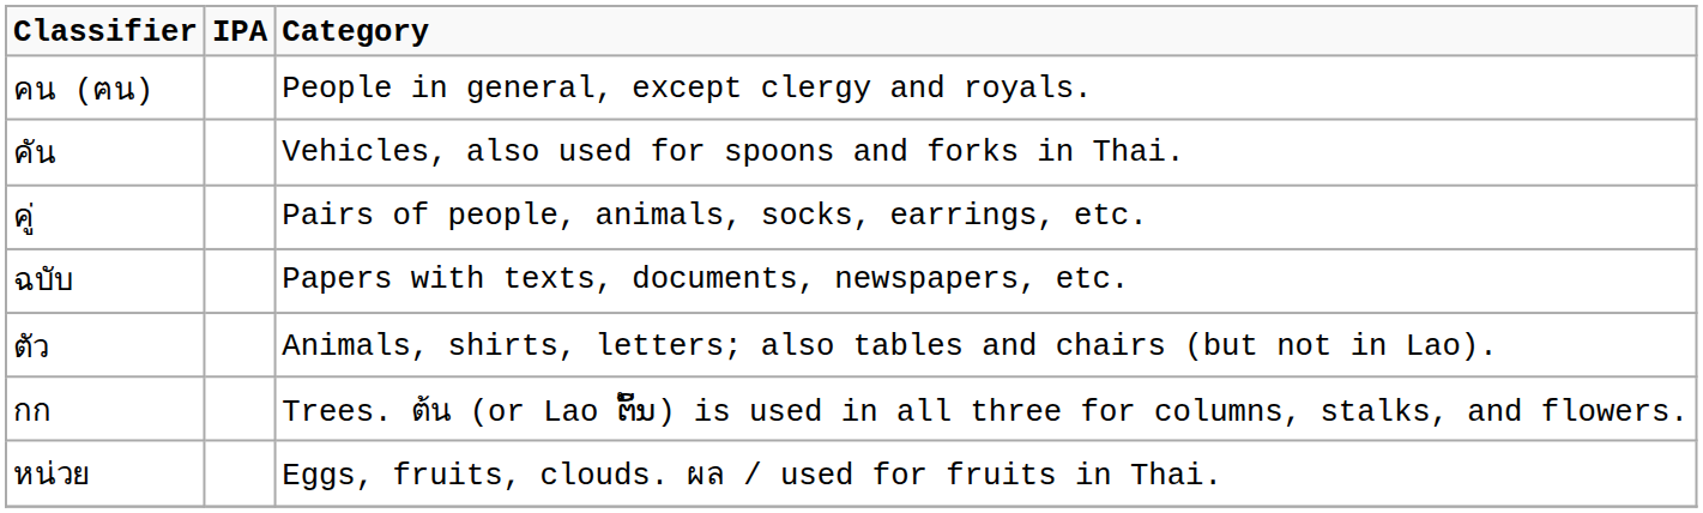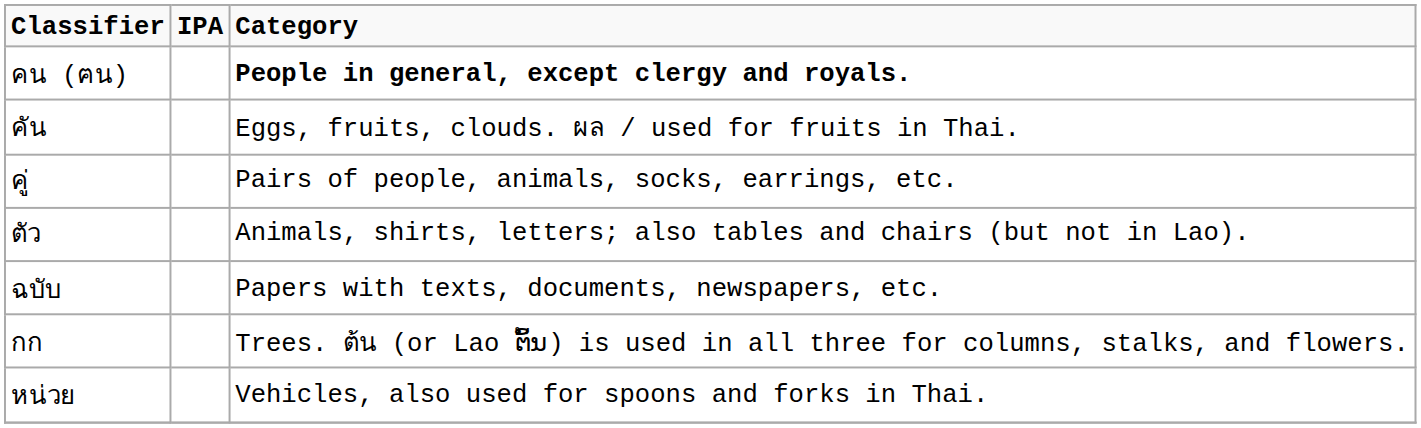 <table class="wikitable">
 <tr ----bgcolor="#eeeeee">
 <td><strong>Classifier</strong></td>
 <td><strong>IPA</strong></td>
 <td><strong>Category</strong></td>
 </tr>
 <tr ---- bgcolor="#ffffff">
 <td>คน (ฅน)</td>
 <td></td>
-<td>People in general, except clergy and royals.</td>
+<td><strong>People in general, except clergy and royals.</strong></td>
 </tr>
 <tr ---- bgcolor="#ffffff">
 <td>คัน</td>
 <td></td>
-<td>Vehicles, also used for spoons and forks in Thai.</td>
+<td>Eggs, fruits, clouds. ผล / used for fruits in Thai.</td>
 </tr>
 <tr ---- bgcolor="#ffffff">
 <td>คู่</td>
 <td></td>
 <td>Pairs of people, animals, socks, earrings, etc.</td>
 </tr>
 <tr ---- bgcolor="#ffffff">
+<td>ตัว</td>
+<td></td>
+<td>Animals, shirts, letters; also tables and chairs (but not in Lao).</td>
+</tr>
+<tr ---- bgcolor="#ffffff">
 <td>ฉบับ</td>
 <td></td>
 <td>Papers with texts, documents, newspapers, etc.</td>
-</tr>
-<tr ---- bgcolor="#ffffff">
-<td>ตัว</td>
-<td></td>
-<td>Animals, shirts, letters; also tables and chairs (but not in Lao).</td>
 </tr>
 <tr ---- bgcolor="#ffffff">
 <td>กก</td>
 <td></td>
 <td>Trees. ต้น (or Lao ຕົ້ນ)  is used in all three for columns, stalks, and flowers.</td>
 </tr>
 <tr ---- bgcolor="#ffffff">
 <td>หน่วย</td>
 <td></td>
-<td>Eggs, fruits, clouds. ผล / used for fruits in Thai.</td>
+<td>Vehicles, also used for spoons and forks in Thai.</td>
 </tr>
 <tr ---- bgcolor="#ffffff">
 </tr>
 </table>
